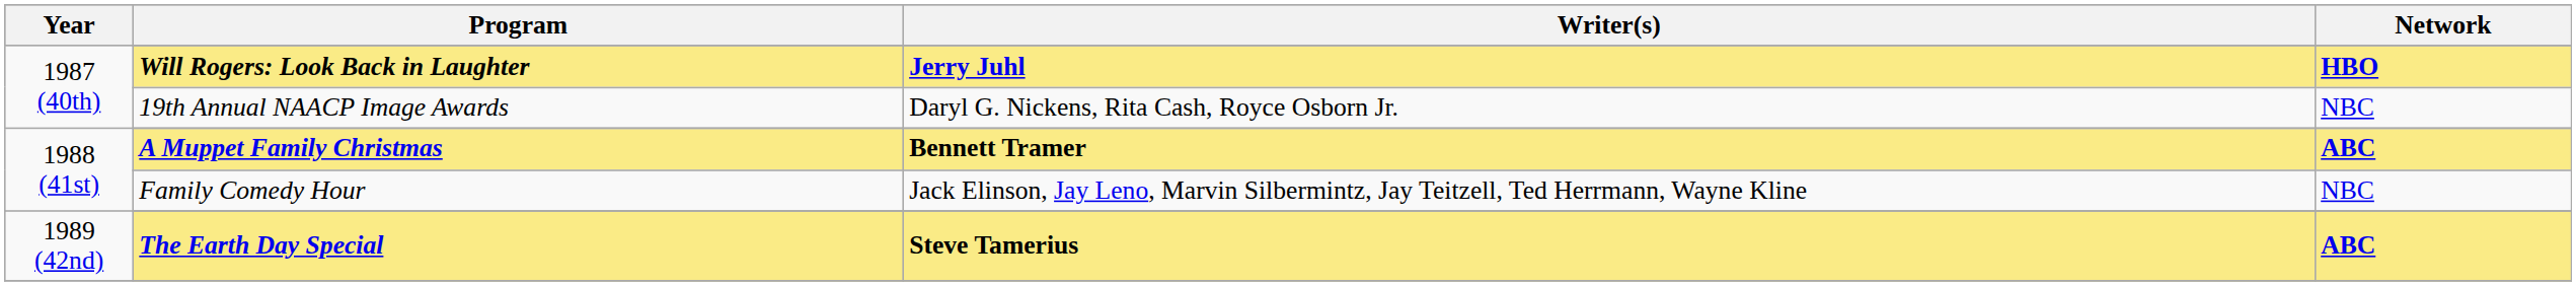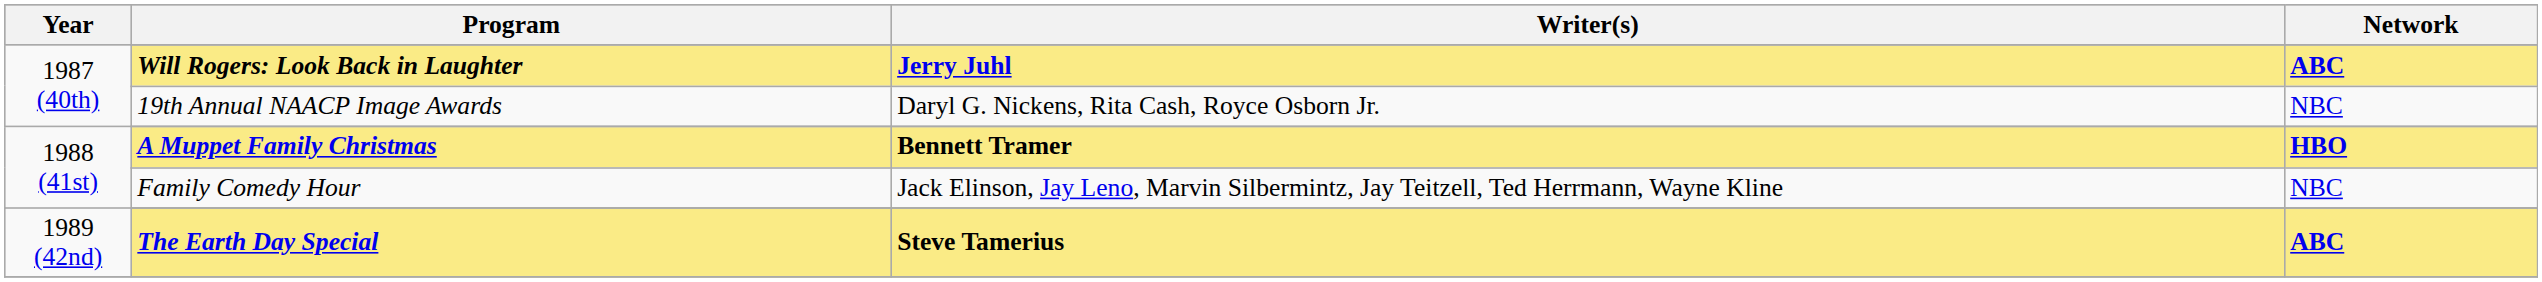 <table class="wikitable" style="width:100%">
 <tr bgcolor="#bebebe">
 <th width="5%">Year</th>
 <th width="30%">Program</th>
 <th width="55%">Writer(s)</th>
 <th width="10%">Network</th>
 </tr>
 <tr>
 <td rowspan=3 style="text-align:center">1987<br><a href='#'>(40th)</a><br></td>
 </tr>
 <tr style="background:#FAEB86">
 <td><strong><em>Will Rogers: Look Back in Laughter</em></strong></td>
 <td><strong><a href='#'>Jerry Juhl</a></strong></td>
-<td><strong><a href='#'>HBO</a></strong></td>
+<td><strong><a href='#'>ABC</a></strong></td>
 </tr>
 <tr>
 <td><em>19th Annual NAACP Image Awards</em></td>
 <td>Daryl G. Nickens, Rita Cash, Royce Osborn Jr.</td>
 <td><a href='#'>NBC</a></td>
 </tr>
 <tr>
 <td rowspan=3 style="text-align:center">1988<br><a href='#'>(41st)</a><br></td>
 </tr>
 <tr style="background:#FAEB86">
 <td><strong><em><a href='#'>A Muppet Family Christmas</a></em></strong></td>
 <td><strong>Bennett Tramer</strong></td>
-<td><strong><a href='#'>ABC</a></strong></td>
+<td><strong><a href='#'>HBO</a></strong></td>
 </tr>
 <tr>
 <td><em>Family Comedy Hour</em></td>
 <td>Jack Elinson, <a href='#'>Jay Leno</a>, Marvin Silbermintz, Jay Teitzell, Ted Herrmann, Wayne Kline</td>
 <td><a href='#'>NBC</a></td>
 </tr>
 <tr>
 <td rowspan=2 style="text-align:center">1989<br><a href='#'>(42nd)</a><br></td>
 </tr>
 <tr style="background:#FAEB86">
 <td><strong><em><a href='#'>The Earth Day Special</a></em></strong></td>
 <td><strong>Steve Tamerius</strong></td>
 <td><strong><a href='#'>ABC</a></strong></td>
 </tr>
 <tr>
 </tr>
 </table>
